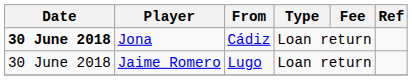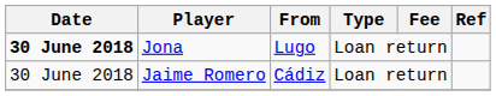 <table class="wikitable">
 <tr>
 <th>Date</th>
 <th>Player</th>
 <th>From</th>
 <th>Type</th>
 <th>Fee</th>
 <th>Ref</th>
 </tr>
 <tr>
 <td><strong>30 June 2018</strong></td>
 <td> <a href='#'>Jona</a></td>
-<td> <a href='#'>Cádiz</a></td>
+<td> <a href='#'>Lugo</a></td>
 <td colspan=2>Loan return</td>
 <td></td>
 </tr>
 <tr>
 <td>30 June 2018</td>
 <td> <a href='#'>Jaime Romero</a></td>
-<td> <a href='#'>Lugo</a></td>
+<td> <a href='#'>Cádiz</a></td>
 <td colspan=2>Loan return</td>
 <td></td>
 </tr>
 <tr>
 </tr>
 </table>
